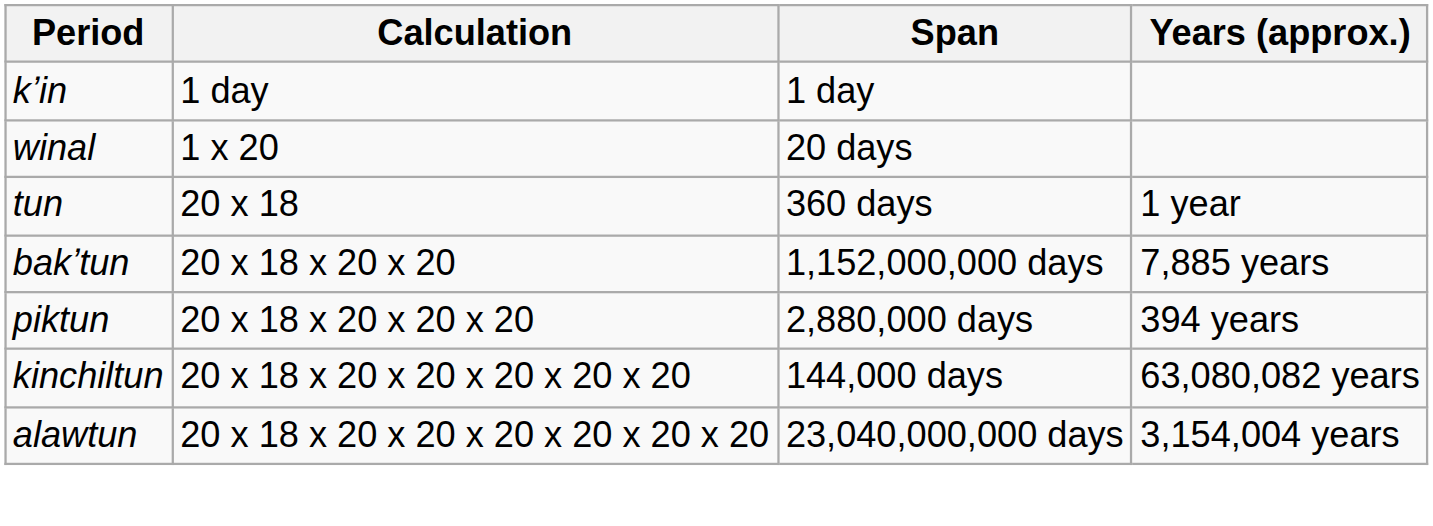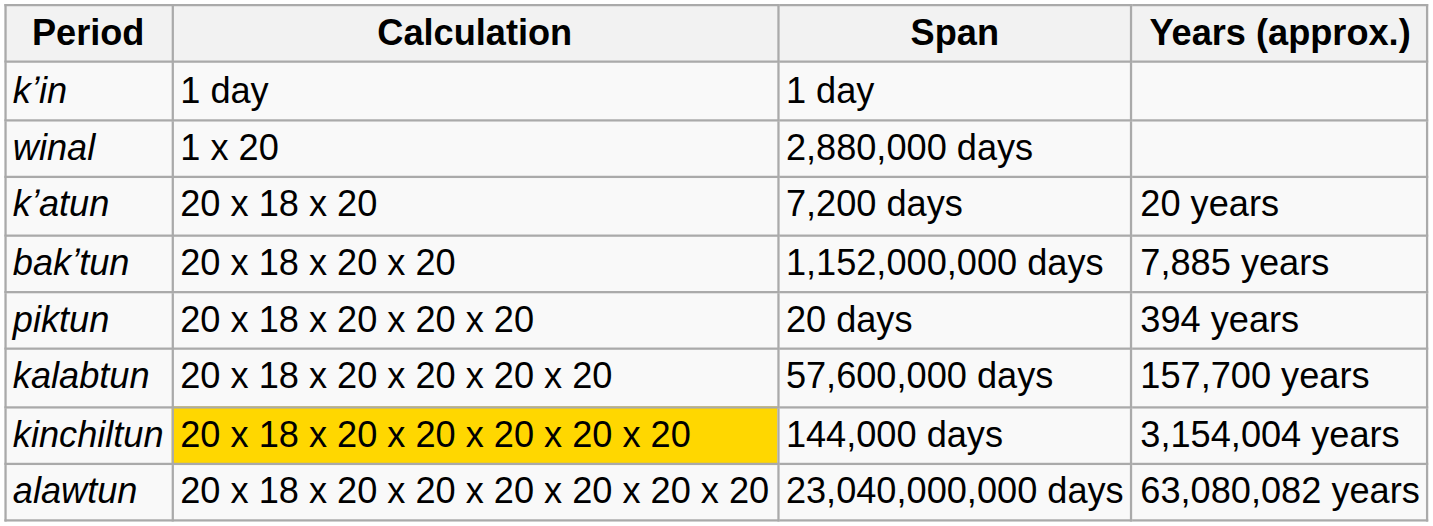 <table align="center" | class="wikitable"  style="margin: 1em auto 1em auto">
 <tr>
 <th>Period</th>
 <th>Calculation</th>
 <th>Span</th>
 <th>Years (approx.)</th>
 </tr>
 <tr>
 <td><em>kʼin</em></td>
 <td>1 day</td>
 <td>1 day</td>
 <td></td>
 </tr>
 <tr>
 <td><em>winal</em></td>
 <td>1 x 20</td>
-<td>20 days</td>
+<td>2,880,000 days</td>
 <td></td>
 </tr>
 <tr>
-<td><em>tun</em></td>
-<td>20 x 18</td>
-<td>360 days</td>
-<td>1 year</td>
+<td><em>kʼatun</em></td>
+<td>20 x 18 x 20</td>
+<td>7,200 days</td>
+<td>20 years</td>
 </tr>
 <tr>
 <td><em>bakʼtun</em></td>
 <td>20 x 18 x 20 x 20</td>
 <td>1,152,000,000 days</td>
 <td>7,885 years</td>
 </tr>
 <tr>
 <td><em>piktun</em></td>
 <td>20 x 18 x 20 x 20 x 20</td>
-<td>2,880,000 days</td>
+<td>20 days</td>
 <td>394 years</td>
 </tr>
 <tr>
+<td><em>kalabtun</em></td>
+<td>20 x 18 x 20 x 20 x 20 x 20</td>
+<td>57,600,000 days</td>
+<td>157,700 years</td>
+</tr>
+<tr>
 <td><em>kinchiltun</em></td>
-<td>20 x 18 x 20 x 20 x 20 x 20 x 20</td>
+<td style="background: gold;">20 x 18 x 20 x 20 x 20 x 20 x 20</td>
 <td>144,000 days</td>
-<td>63,080,082 years</td>
+<td>3,154,004 years</td>
 </tr>
 <tr>
 <td><em>alawtun</em></td>
 <td>20 x 18 x 20 x 20 x 20 x 20 x 20 x 20</td>
 <td>23,040,000,000 days</td>
-<td>3,154,004 years</td>
+<td>63,080,082 years</td>
 </tr>
 </table>
